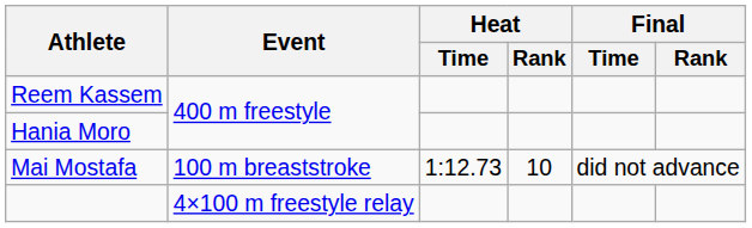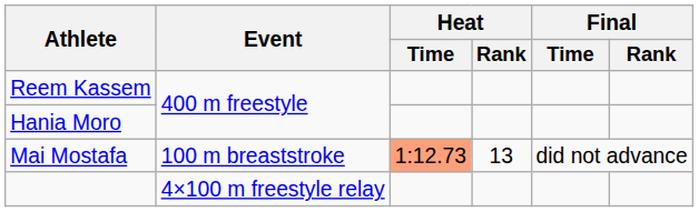 <table class=wikitable style="font-size:90%">
 <tr>
 <th rowspan="2">Athlete</th>
 <th rowspan="2">Event</th>
 <th colspan="2">Heat</th>
 <th colspan="2">Final</th>
 </tr>
 <tr style="font-size:95%">
 <th>Time</th>
 <th>Rank</th>
 <th>Time</th>
 <th>Rank</th>
 </tr>
 <tr align=center>
 <td align=left><a href='#'>Reem Kassem</a></td>
 <td align=left rowspan=2><a href='#'>400 m freestyle</a></td>
 <td></td>
 <td></td>
 <td></td>
 <td></td>
 </tr>
 <tr align=center>
 <td align=left><a href='#'>Hania Moro</a></td>
 <td></td>
 <td></td>
 <td></td>
 <td></td>
 </tr>
 <tr align=center>
 <td align=left><a href='#'>Mai Mostafa</a></td>
 <td align=left><a href='#'>100 m breaststroke</a></td>
-<td>1:12.73</td>
-<td>10</td>
+<td style="background: lightsalmon;">1:12.73</td>
+<td>13</td>
 <td colspan="2">did not advance</td>
 </tr>
 <tr align=center>
 <td align=left></td>
 <td align=left><a href='#'>4×100 m freestyle relay</a></td>
 <td></td>
 <td></td>
 <td></td>
 <td></td>
 </tr>
 </table>
